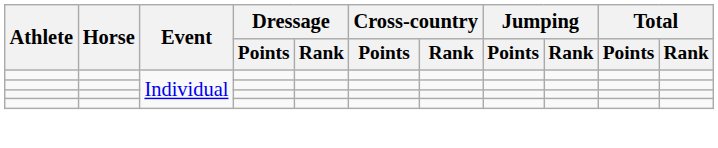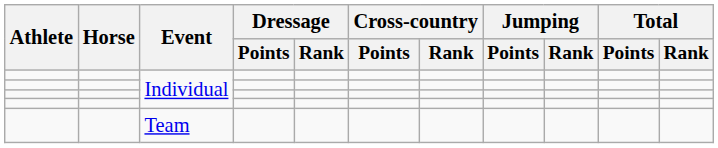 <table class=wikitable style=font-size:90%;text-align:center>
 <tr>
 <th rowspan=2>Athlete</th>
 <th rowspan=2>Horse</th>
 <th rowspan=2>Event</th>
 <th colspan=2>Dressage</th>
 <th colspan=2>Cross-country</th>
 <th colspan=2>Jumping</th>
 <th colspan=2>Total</th>
 </tr>
 <tr style=font-size:95%>
 <th>Points</th>
 <th>Rank</th>
 <th>Points</th>
 <th>Rank</th>
 <th>Points</th>
 <th>Rank</th>
 <th>Points</th>
 <th>Rank</th>
 </tr>
 <tr>
 <td align=left></td>
 <td align=left></td>
 <td align=left rowspan=4><a href='#'>Individual</a></td>
 <td></td>
 <td></td>
 <td></td>
 <td></td>
 <td></td>
 <td></td>
 <td></td>
 <td></td>
 </tr>
 <tr>
 <td align=left></td>
 <td align=left></td>
 <td></td>
 <td></td>
 <td></td>
 <td></td>
 <td></td>
 <td></td>
 <td></td>
 <td></td>
 </tr>
 <tr>
 <td align=left></td>
 <td align=left></td>
 <td></td>
 <td></td>
 <td></td>
 <td></td>
 <td></td>
 <td></td>
 <td></td>
 <td></td>
 </tr>
 <tr>
 <td align=left></td>
 <td align=left></td>
 <td></td>
 <td></td>
 <td></td>
 <td></td>
 <td></td>
 <td></td>
 <td></td>
 <td></td>
 </tr>
+<tr>
+<td align=left></td>
+<td align=left></td>
+<td align=left><a href='#'>Team</a></td>
+<td></td>
+<td></td>
+<td></td>
+<td></td>
+<td></td>
+<td></td>
+<td></td>
+<td></td>
+</tr>
 </table>
